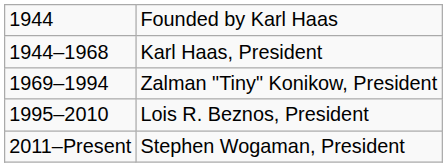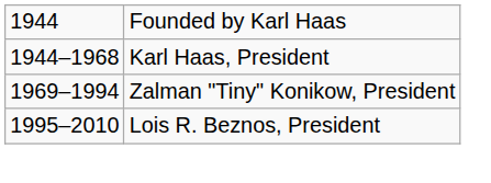 <table class="wikitable">
 <tr>
 <td>1944</td>
 <td>Founded by Karl Haas</td>
 </tr>
 <tr>
 <td>1944–1968</td>
 <td>Karl Haas, President</td>
 </tr>
 <tr>
 <td>1969–1994</td>
 <td>Zalman "Tiny" Konikow, President</td>
 </tr>
 <tr>
 <td>1995–2010</td>
 <td>Lois R. Beznos, President</td>
 </tr>
-<tr>
-<td>2011–Present</td>
-<td>Stephen Wogaman, President</td>
-</tr>
 </table>
